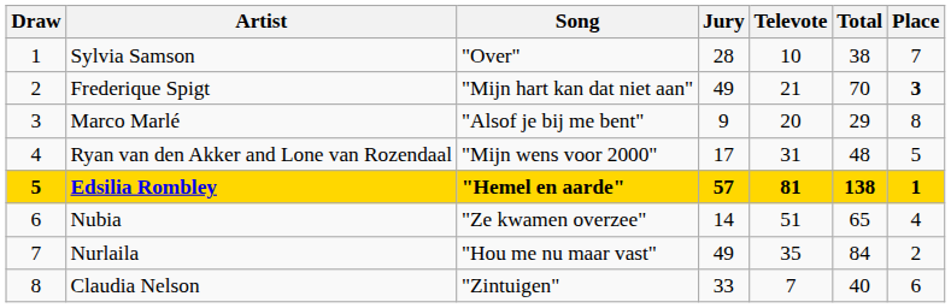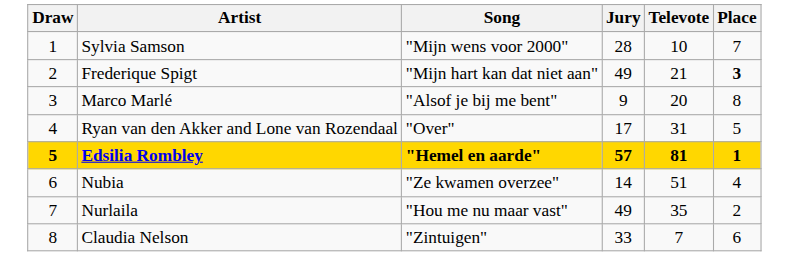 <table class="sortable wikitable" style="margin: 1em auto 1em auto; text-align:center">
 <tr>
 <th>Draw</th>
 <th>Artist</th>
 <th>Song</th>
 <th>Jury</th>
 <th>Televote</th>
-<th>Total</th>
 <th>Place</th>
 </tr>
 <tr>
 <td>1</td>
 <td align="left">Sylvia Samson</td>
-<td align="left">"Over"</td>
+<td align="left">"Mijn wens voor 2000"</td>
 <td>28</td>
 <td>10</td>
-<td>38</td>
 <td>7</td>
 </tr>
 <tr>
 <td>2</td>
 <td align="left">Frederique Spigt</td>
 <td align="left">"Mijn hart kan dat niet aan"</td>
 <td>49</td>
 <td>21</td>
-<td>70</td>
 <td><strong>3</strong></td>
 </tr>
 <tr>
 <td>3</td>
 <td align="left">Marco Marlé</td>
 <td align="left">"Alsof je bij me bent"</td>
 <td>9</td>
 <td>20</td>
-<td>29</td>
 <td>8</td>
 </tr>
 <tr>
 <td>4</td>
 <td align="left">Ryan van den Akker and Lone van Rozendaal</td>
-<td align="left">"Mijn wens voor 2000"</td>
+<td align="left">"Over"</td>
 <td>17</td>
 <td>31</td>
-<td>48</td>
 <td>5</td>
 </tr>
 <tr style="font-weight:bold; background:gold;">
 <td>5</td>
 <td align="left"><a href='#'>Edsilia Rombley</a></td>
 <td align="left">"Hemel en aarde"</td>
 <td>57</td>
 <td>81</td>
-<td>138</td>
 <td>1</td>
 </tr>
 <tr>
 <td>6</td>
 <td align="left">Nubia</td>
 <td align="left">"Ze kwamen overzee"</td>
 <td>14</td>
 <td>51</td>
-<td>65</td>
 <td>4</td>
 </tr>
 <tr>
 <td>7</td>
 <td align="left">Nurlaila</td>
 <td align="left">"Hou me nu maar vast"</td>
 <td>49</td>
 <td>35</td>
-<td>84</td>
 <td>2</td>
 </tr>
 <tr>
 <td>8</td>
 <td align="left">Claudia Nelson</td>
 <td align="left">"Zintuigen"</td>
 <td>33</td>
 <td>7</td>
-<td>40</td>
 <td>6</td>
 </tr>
 </table>
